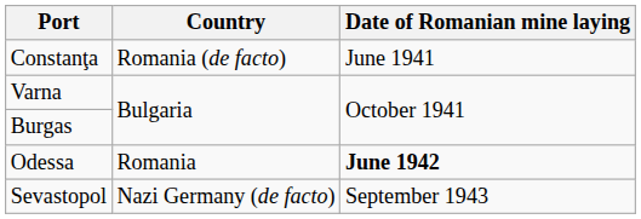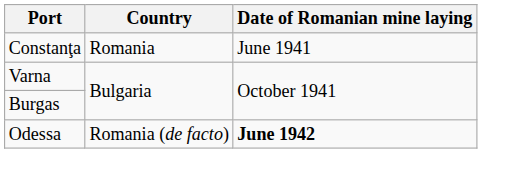 <table class="wikitable">
 <tr>
 <th>Port</th>
 <th>Country</th>
 <th>Date of Romanian mine laying</th>
 </tr>
 <tr>
 <td>Constanţa</td>
-<td>Romania (<em>de facto</em>)</td>
+<td>Romania</td>
 <td>June 1941</td>
 </tr>
 <tr>
 <td>Varna</td>
 <td rowspan="2">Bulgaria</td>
 <td rowspan="2">October 1941</td>
 </tr>
 <tr>
 <td>Burgas</td>
 </tr>
 <tr>
 <td>Odessa</td>
-<td>Romania</td>
+<td>Romania (<em>de facto</em>)</td>
 <td><strong>June 1942</strong></td>
 </tr>
-<tr>
-<td>Sevastopol</td>
-<td>Nazi Germany (<em>de facto</em>)</td>
-<td>September 1943</td>
-</tr>
 </table>
